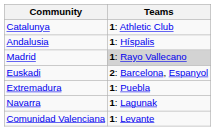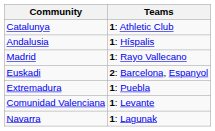 <table class="wikitable">
 <tr>
 <th>Community</th>
 <th>Teams</th>
 </tr>
 <tr>
 <td> <a href='#'>Catalunya</a></td>
 <td><strong>1</strong>: <a href='#'>Athletic Club</a></td>
 </tr>
 <tr>
 <td> <a href='#'>Andalusia</a></td>
 <td><strong>1</strong>: <a href='#'>Híspalis</a></td>
 </tr>
 <tr>
 <td> <a href='#'>Madrid</a></td>
-<td style="background: lightgrey;"><strong>1</strong>: <a href='#'>Rayo Vallecano</a></td>
+<td><strong>1</strong>: <a href='#'>Rayo Vallecano</a></td>
 </tr>
 <tr>
 <td> <a href='#'>Euskadi</a></td>
 <td><strong>2</strong>: <a href='#'>Barcelona</a>, <a href='#'>Espanyol</a></td>
 </tr>
 <tr>
 <td> <a href='#'>Extremadura</a></td>
 <td><strong>1</strong>: <a href='#'>Puebla</a></td>
 </tr>
 <tr>
+<td> <a href='#'>Comunidad Valenciana</a></td>
+<td><strong>1</strong>: <a href='#'>Levante</a></td>
+</tr>
+<tr>
 <td> <a href='#'>Navarra</a></td>
 <td><strong>1</strong>: <a href='#'>Lagunak</a></td>
 </tr>
-<tr>
-<td> <a href='#'>Comunidad Valenciana</a></td>
-<td><strong>1</strong>: <a href='#'>Levante</a></td>
-</tr>
 </table>
